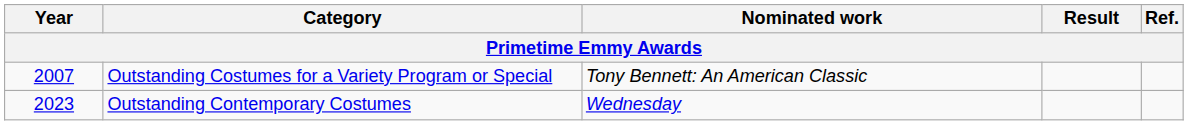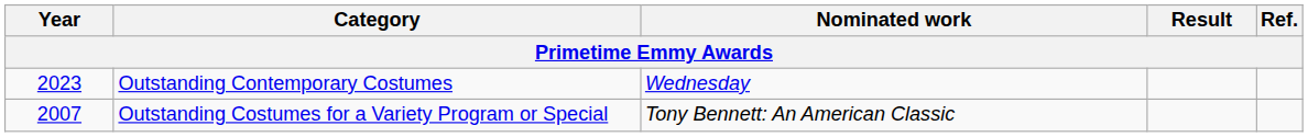 <table class=wikitable>
 <tr>
 <th scope="col" style="width:5em;">Year</th>
 <th scope="col" style="width:26em;">Category</th>
 <th scope="col" style="width:25em;">Nominated work</th>
 <th scope="col" style="width:5em;">Result</th>
 <th>Ref.</th>
 </tr>
 <tr>
 <th colspan="5"><a href='#'>Primetime Emmy Awards</a></th>
 </tr>
 <tr>
+<td style="text-align:center;"><a href='#'>2023</a></td>
+<td><a href='#'>Outstanding Contemporary Costumes</a></td>
+<td><em><a href='#'>Wednesday</a></em> </td>
+<td></td>
+<td style="text-align:center;"></td>
+</tr>
+<tr>
 <td style="text-align:center;"><a href='#'>2007</a></td>
 <td><a href='#'>Outstanding Costumes for a Variety Program or Special</a></td>
 <td><em>Tony Bennett: An American Classic</em></td>
 <td></td>
 <td style="text-align:center;"></td>
 </tr>
-<tr>
-<td style="text-align:center;"><a href='#'>2023</a></td>
-<td><a href='#'>Outstanding Contemporary Costumes</a></td>
-<td><em><a href='#'>Wednesday</a></em> </td>
-<td></td>
-<td style="text-align:center;"></td>
-</tr>
 </table>
